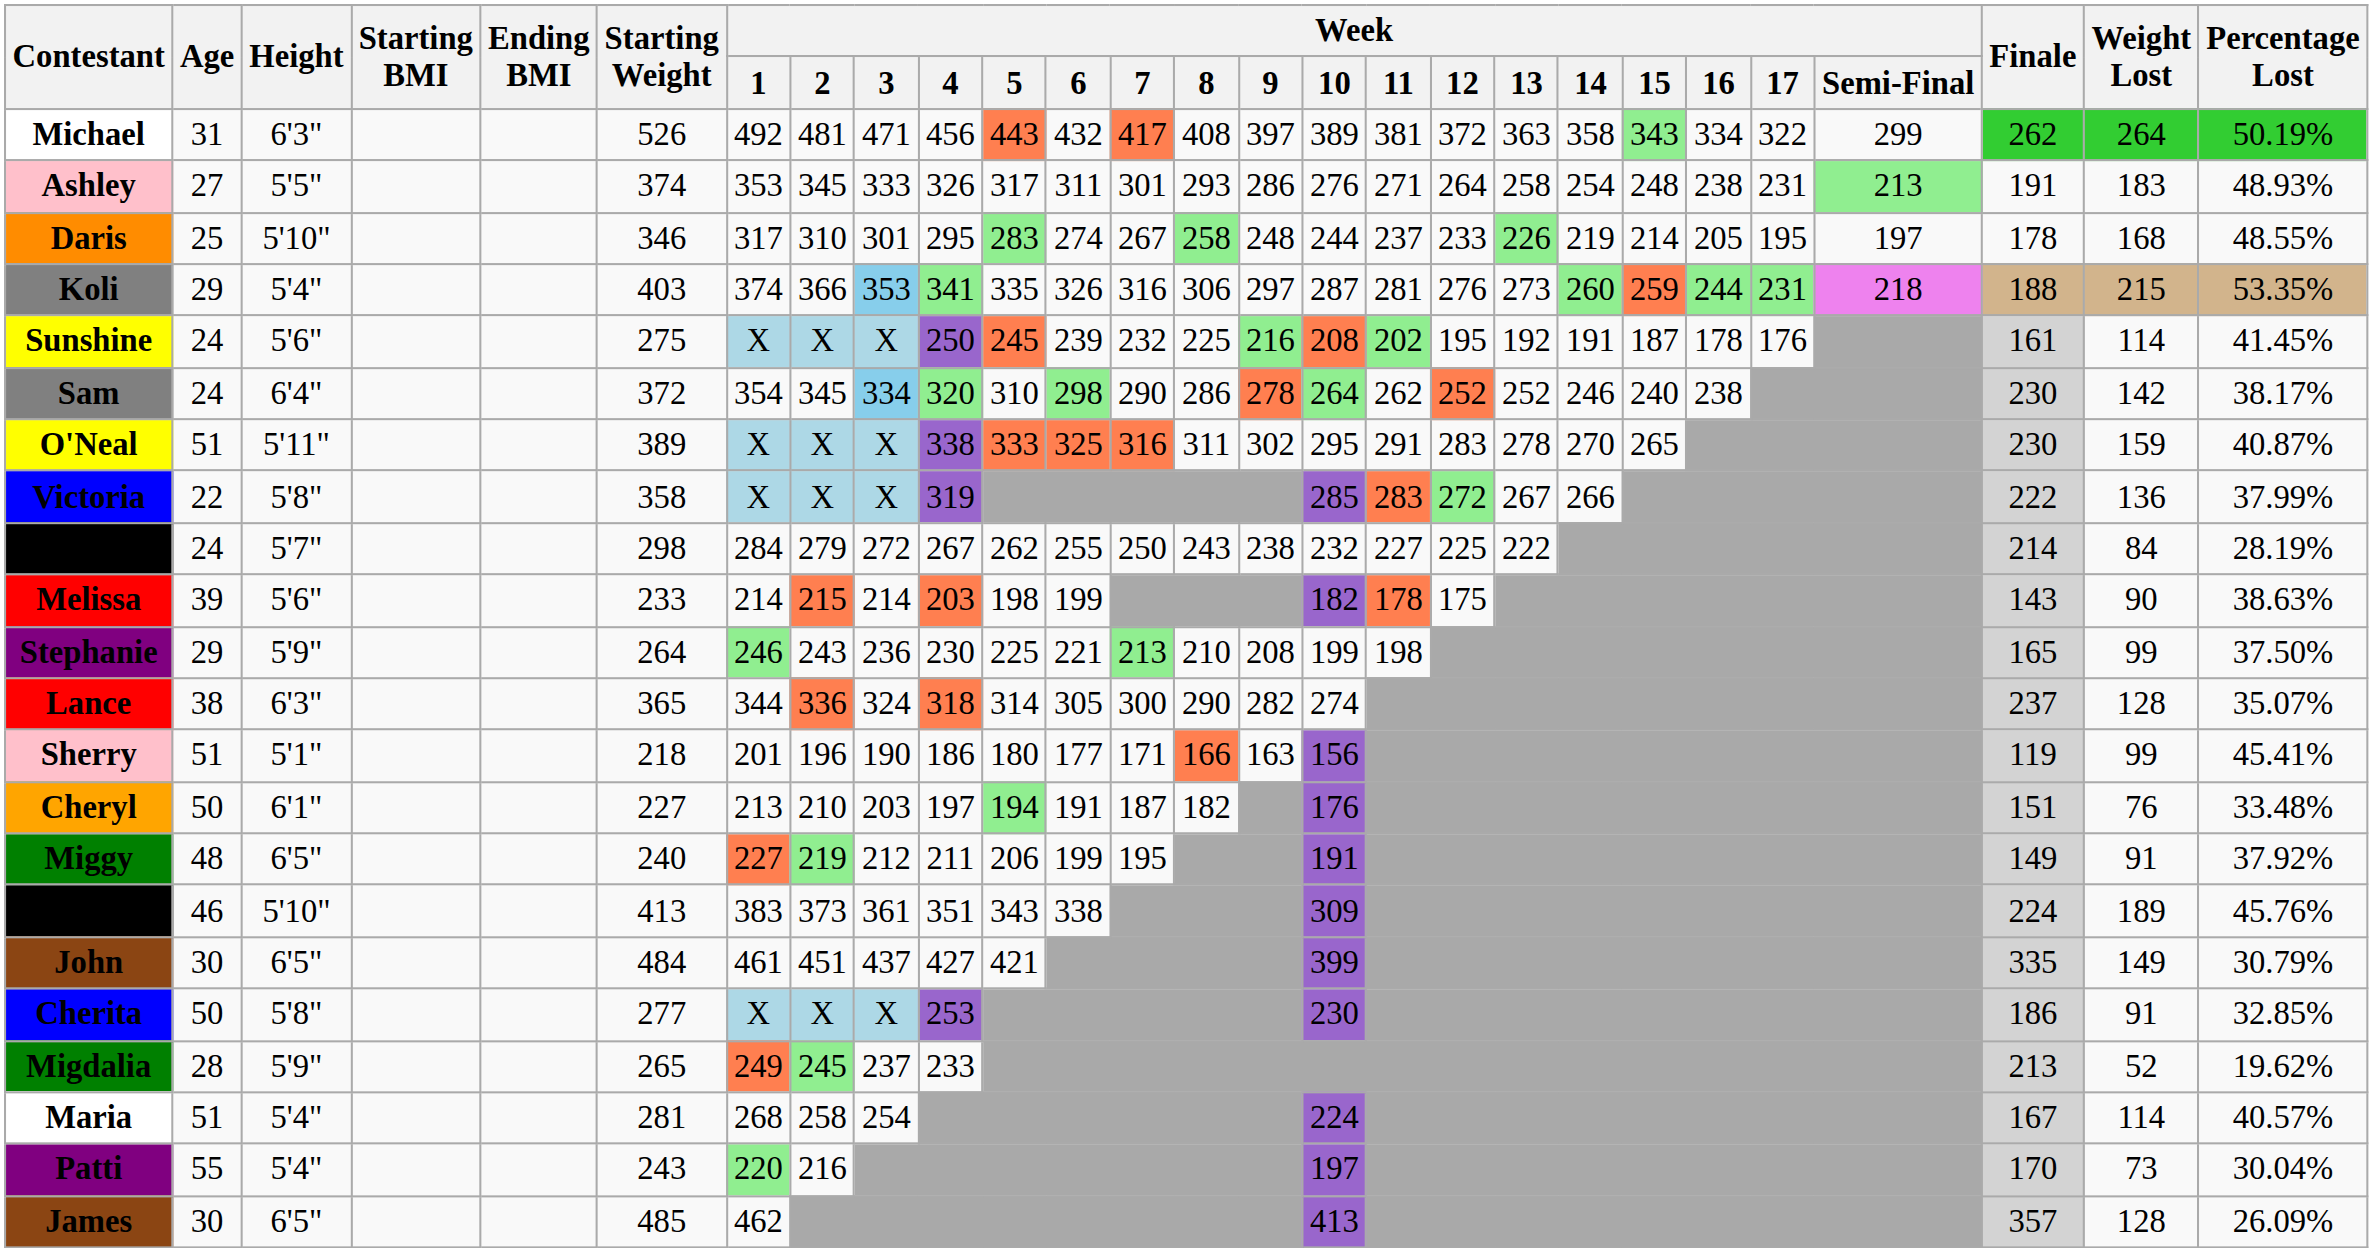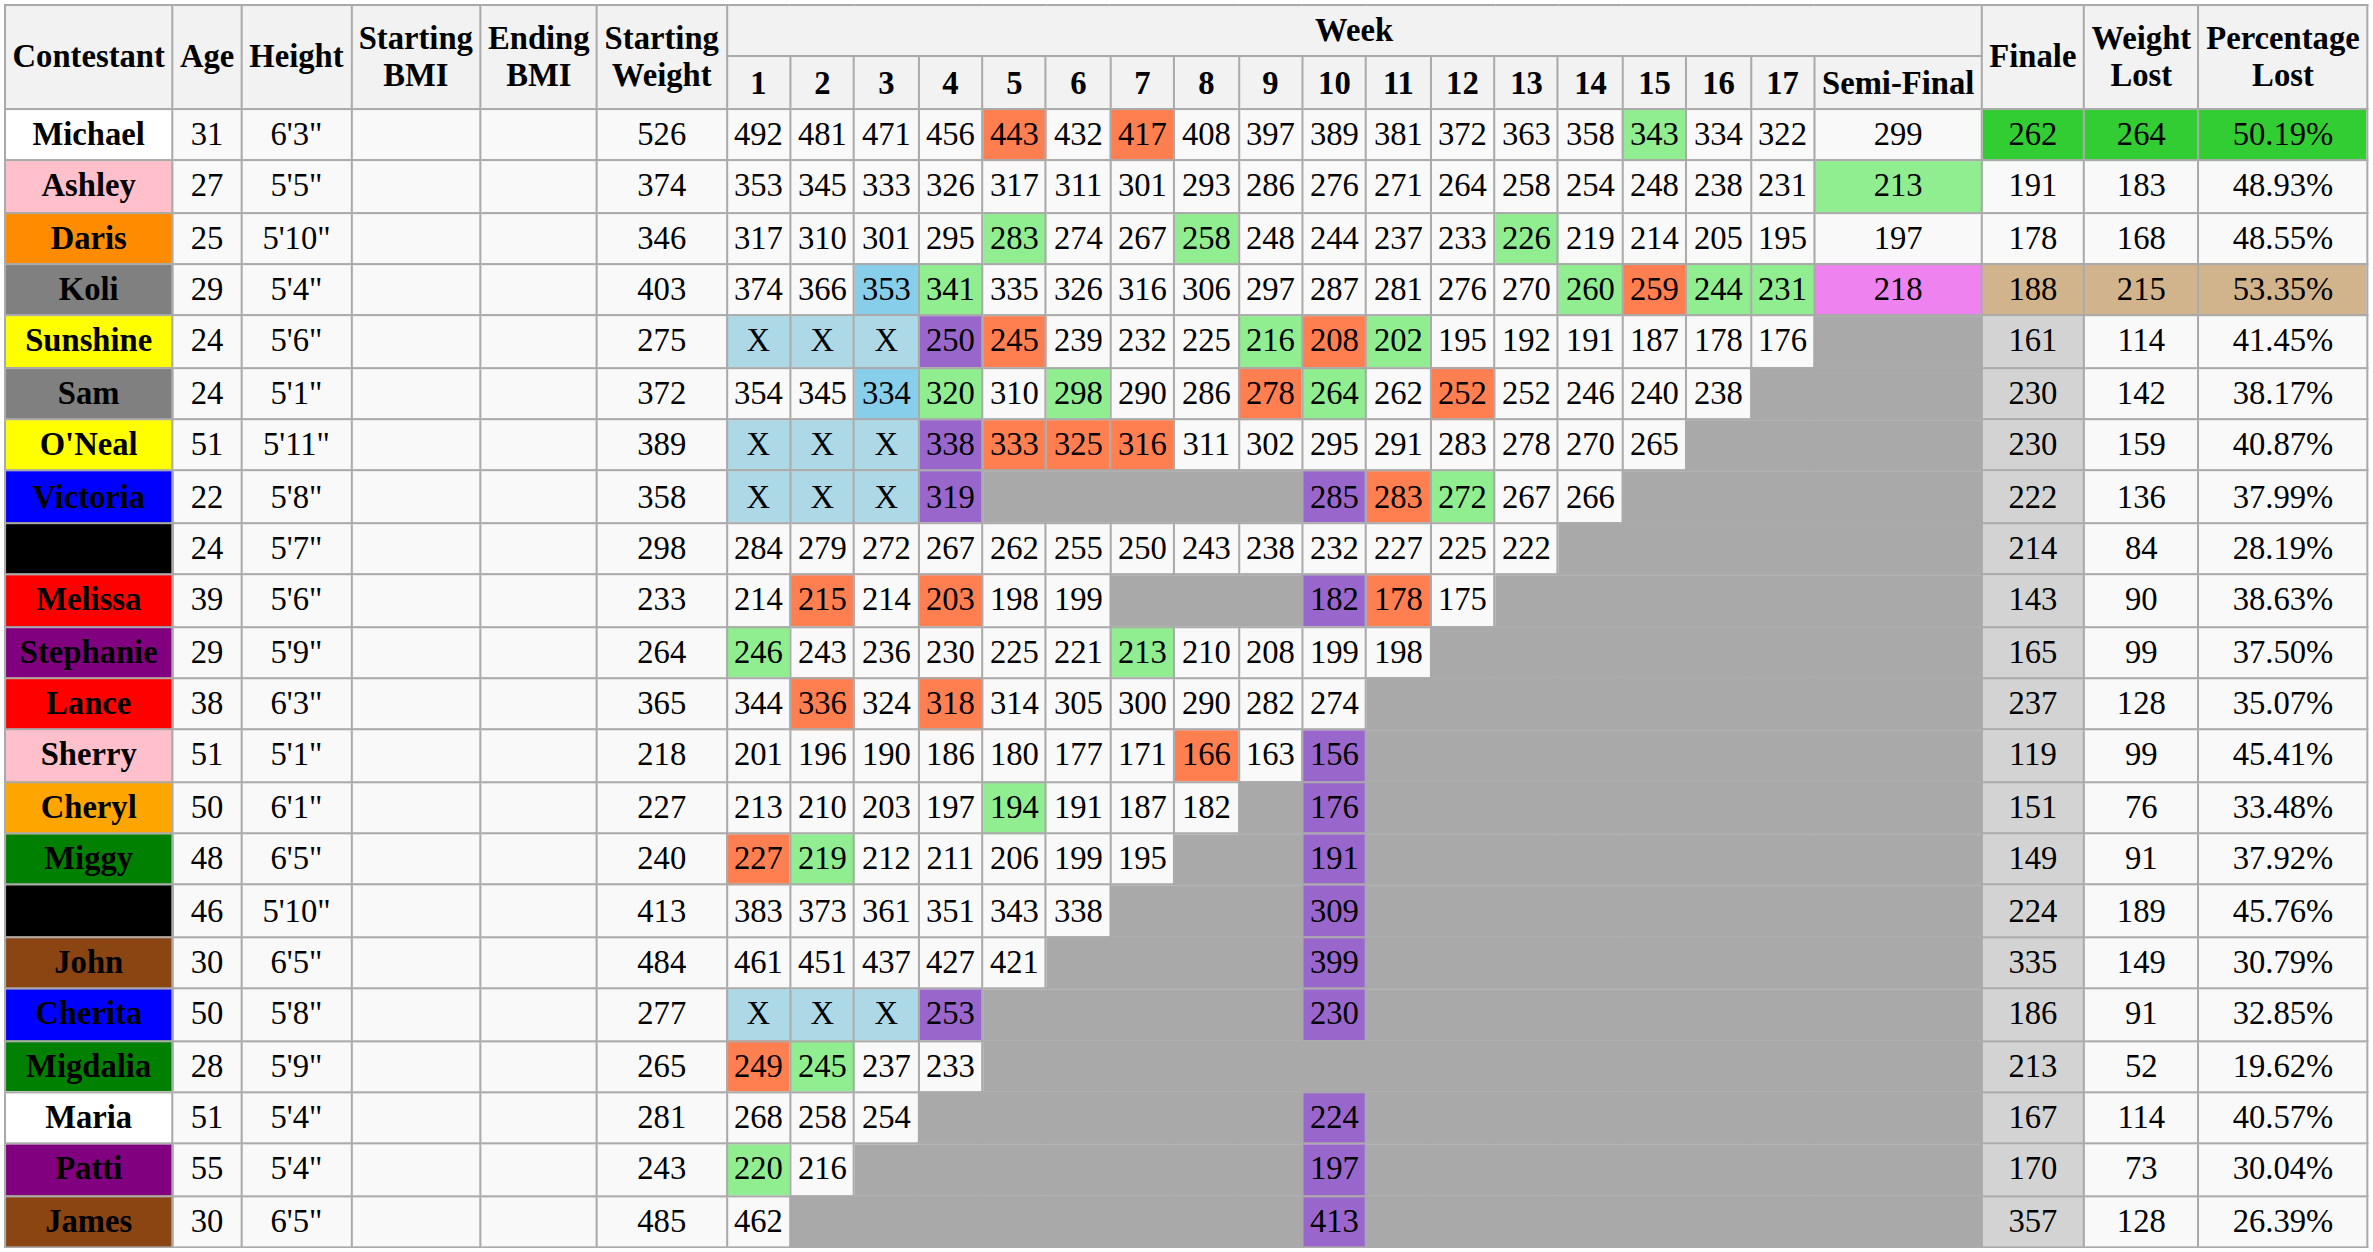 <table class="wikitable sortable"  style="text-align:center;;">
 <tr>
 <th rowspan="2">Contestant</th>
 <th rowspan="2">Age</th>
 <th rowspan="2">Height</th>
 <th rowspan="2">Starting<br>BMI</th>
 <th rowspan="2">Ending<br>BMI</th>
 <th rowspan="2">Starting<br>Weight</th>
 <th colspan="18">Week</th>
 <th rowspan="2">Finale</th>
 <th rowspan="2">Weight<br>Lost</th>
 <th rowspan="2">Percentage<br>Lost</th>
 </tr>
 <tr>
 <th>1</th>
 <th>2</th>
 <th>3</th>
 <th>4</th>
 <th>5</th>
 <th>6</th>
 <th>7</th>
 <th>8</th>
 <th>9</th>
 <th>10</th>
 <th>11</th>
 <th>12</th>
 <th>13</th>
 <th>14</th>
 <th>15</th>
 <th>16</th>
 <th>17</th>
 <th>Semi-Final</th>
 </tr>
 <tr>
 <td style="background:white;"><strong>Michael</strong></td>
 <td>31</td>
 <td>6'3"</td>
 <td></td>
 <td></td>
 <td>526</td>
 <td>492</td>
 <td>481</td>
 <td>471</td>
 <td>456</td>
 <td style="background:coral;">443</td>
 <td>432</td>
 <td style="background:coral;">417</td>
 <td>408</td>
 <td>397</td>
 <td>389</td>
 <td>381</td>
 <td>372</td>
 <td>363</td>
 <td>358</td>
 <td style="background:lightgreen;">343</td>
 <td>334</td>
 <td>322</td>
 <td>299</td>
 <td style="background:limegreen;">262</td>
 <td style="background:limegreen;">264</td>
 <td style="background:limegreen;">50.19%</td>
 </tr>
 <tr>
 <td style="background:pink;"><strong>Ashley</strong></td>
 <td>27</td>
 <td>5'5"</td>
 <td></td>
 <td></td>
 <td>374</td>
 <td>353</td>
 <td>345</td>
 <td>333</td>
 <td>326</td>
 <td>317</td>
 <td>311</td>
 <td>301</td>
 <td>293</td>
 <td>286</td>
 <td>276</td>
 <td>271</td>
 <td>264</td>
 <td>258</td>
 <td>254</td>
 <td>248</td>
 <td>238</td>
 <td>231</td>
 <td style="background:lightgreen;">213</td>
 <td>191</td>
 <td>183</td>
 <td>48.93%</td>
 </tr>
 <tr>
 <td style="background:darkorange;"><strong>Daris</strong></td>
 <td>25</td>
 <td>5'10"</td>
 <td></td>
 <td></td>
 <td>346</td>
 <td>317</td>
 <td>310</td>
 <td>301</td>
 <td>295</td>
 <td style="background:lightgreen;">283</td>
 <td>274</td>
 <td>267</td>
 <td style="background:lightgreen;">258</td>
 <td>248</td>
 <td>244</td>
 <td>237</td>
 <td>233</td>
 <td style="background:lightgreen;">226</td>
 <td>219</td>
 <td>214</td>
 <td>205</td>
 <td>195</td>
 <td>197</td>
 <td>178</td>
 <td>168</td>
 <td>48.55%</td>
 </tr>
 <tr>
 <td style="background:gray;"><strong>Koli</strong></td>
 <td>29</td>
 <td>5'4"</td>
 <td></td>
 <td></td>
 <td>403</td>
 <td>374</td>
 <td>366</td>
 <td style="background:skyblue;">353</td>
 <td style="background:lightgreen;">341</td>
 <td>335</td>
 <td>326</td>
 <td>316</td>
 <td>306</td>
 <td>297</td>
 <td>287</td>
 <td>281</td>
 <td>276</td>
-<td>273</td>
+<td>270</td>
 <td style="background:lightgreen;">260</td>
 <td style="background:coral;">259</td>
 <td style="background:lightgreen;">244</td>
 <td style="background:lightgreen;">231</td>
 <td style="background:violet;">218</td>
 <td style="background:tan;">188</td>
 <td style="background:tan;">215</td>
 <td style="background:tan;">53.35%</td>
 </tr>
 <tr>
 <td style="background:yellow;"><strong>Sunshine</strong></td>
 <td>24</td>
 <td>5'6"</td>
 <td></td>
 <td></td>
 <td>275</td>
 <td style="background:lightblue;">X</td>
 <td style="background:lightblue;">X</td>
 <td style="background:lightblue;">X</td>
 <td style="background:#96c;">250</td>
 <td style="background:coral;">245</td>
 <td>239</td>
 <td>232</td>
 <td>225</td>
 <td style="background:lightgreen;">216</td>
 <td style="background:coral;">208</td>
 <td style="background:lightgreen;">202</td>
 <td>195</td>
 <td>192</td>
 <td>191</td>
 <td>187</td>
 <td>178</td>
 <td>176</td>
 <td style="background:darkgrey;"></td>
 <td style="background:lightgrey;">161</td>
 <td>114</td>
 <td>41.45%</td>
 </tr>
 <tr>
 <td style="background:gray;"><strong>Sam</strong></td>
 <td>24</td>
-<td>6'4"</td>
+<td>5'1"</td>
 <td></td>
 <td></td>
 <td>372</td>
 <td>354</td>
 <td>345</td>
 <td style="background:skyblue;">334</td>
 <td style="background:lightgreen;">320</td>
 <td>310</td>
 <td style="background:lightgreen;">298</td>
 <td>290</td>
 <td>286</td>
 <td style="background:coral;">278</td>
 <td style="background:lightgreen;">264</td>
 <td>262</td>
 <td style="background:coral;">252</td>
 <td>252</td>
 <td>246</td>
 <td>240</td>
 <td>238</td>
 <td style="background:darkgrey;" colspan="2"></td>
 <td style="background:lightgrey;">230</td>
 <td>142</td>
 <td>38.17%</td>
 </tr>
 <tr>
 <td style="background:yellow;"><strong>O'Neal</strong></td>
 <td>51</td>
 <td>5'11"</td>
 <td></td>
 <td></td>
 <td>389</td>
 <td style="background:lightblue;">X</td>
 <td style="background:lightblue;">X</td>
 <td style="background:lightblue;">X</td>
 <td style="background:#96c;">338</td>
 <td style="background:coral;">333</td>
 <td style="background:coral;">325</td>
 <td style="background:coral;">316</td>
 <td>311</td>
 <td>302</td>
 <td>295</td>
 <td>291</td>
 <td>283</td>
 <td>278</td>
 <td>270</td>
 <td>265</td>
 <td style="background:darkgrey;" colspan="3"></td>
 <td style="background:lightgrey;">230</td>
 <td>159</td>
 <td>40.87%</td>
 </tr>
 <tr>
 <td style="background:blue;"><span><strong>Victoria</strong></span></td>
 <td>22</td>
 <td>5'8"</td>
 <td></td>
 <td></td>
 <td>358</td>
 <td style="background:lightblue;">X</td>
 <td style="background:lightblue;">X</td>
 <td style="background:lightblue;">X</td>
 <td style="background:#96c;">319</td>
 <td style="background:darkgrey;" colspan="5"></td>
 <td style="background:#96c;">285</td>
 <td style="background:coral;">283</td>
 <td style="background:lightgreen;">272</td>
 <td>267</td>
 <td>266</td>
 <td style="background:darkgrey;" colspan="4"></td>
 <td style="background:lightgrey;">222</td>
 <td>136</td>
 <td>37.99%</td>
 </tr>
 <tr>
 <td style="background:black;"><span><strong>Andrea</strong></span></td>
 <td>24</td>
 <td>5'7"</td>
 <td></td>
 <td></td>
 <td>298</td>
 <td>284</td>
 <td>279</td>
 <td>272</td>
 <td>267</td>
 <td>262</td>
 <td>255</td>
 <td>250</td>
 <td>243</td>
 <td>238</td>
 <td>232</td>
 <td>227</td>
 <td>225</td>
 <td>222</td>
 <td style="background:darkgrey;" colspan="5"></td>
 <td style="background:lightgrey;">214</td>
 <td>84</td>
 <td>28.19%</td>
 </tr>
 <tr>
 <td style="background:red;"><span><strong>Melissa</strong></span></td>
 <td>39</td>
 <td>5'6"</td>
 <td></td>
 <td></td>
 <td>233</td>
 <td>214</td>
 <td style="background:coral;">215</td>
 <td>214</td>
 <td style="background:coral;">203</td>
 <td>198</td>
 <td>199</td>
 <td style="background:darkgrey;" colspan="3"></td>
 <td style="background:#96c;">182</td>
 <td style="background:coral;">178</td>
 <td>175</td>
 <td style="background:darkgrey;" colspan="6"></td>
 <td style="background:lightgrey;">143</td>
 <td>90</td>
 <td>38.63%</td>
 </tr>
 <tr>
 <td style="background:purple;"><span><strong>Stephanie</strong></span></td>
 <td>29</td>
 <td>5'9"</td>
 <td></td>
 <td></td>
 <td>264</td>
 <td style="background:lightgreen;">246</td>
 <td>243</td>
 <td>236</td>
 <td>230</td>
 <td>225</td>
 <td>221</td>
 <td style="background:lightgreen;">213</td>
 <td>210</td>
 <td>208</td>
 <td>199</td>
 <td>198</td>
 <td style="background:darkgrey;" colspan="7"></td>
 <td style="background:lightgrey;">165</td>
 <td>99</td>
 <td>37.50%</td>
 </tr>
 <tr>
 <td style="background:red;"><span><strong>Lance</strong></span></td>
 <td>38</td>
 <td>6'3"</td>
 <td></td>
 <td></td>
 <td>365</td>
 <td>344</td>
 <td style="background:coral;">336</td>
 <td>324</td>
 <td style="background:coral;">318</td>
 <td>314</td>
 <td>305</td>
 <td>300</td>
 <td>290</td>
 <td>282</td>
 <td>274</td>
 <td style="background:darkgrey;" colspan="8"></td>
 <td style="background:lightgrey;">237</td>
 <td>128</td>
 <td>35.07%</td>
 </tr>
 <tr>
 <td style="background:pink;"><span><strong>Sherry</strong></span></td>
 <td>51</td>
 <td>5'1"</td>
 <td></td>
 <td></td>
 <td>218</td>
 <td>201</td>
 <td>196</td>
 <td>190</td>
 <td>186</td>
 <td>180</td>
 <td>177</td>
 <td>171</td>
 <td style="background:coral;">166</td>
 <td>163</td>
 <td style="background:#96c;">156</td>
 <td style="background:darkgrey;" colspan="8"></td>
 <td style="background:lightgrey;">119</td>
 <td>99</td>
 <td>45.41%</td>
 </tr>
 <tr>
 <td style="background:orange;"><span><strong>Cheryl</strong></span></td>
 <td>50</td>
 <td>6'1"</td>
 <td></td>
 <td></td>
 <td>227</td>
 <td>213</td>
 <td>210</td>
 <td>203</td>
 <td>197</td>
 <td style="background:lightgreen;">194</td>
 <td>191</td>
 <td>187</td>
 <td>182</td>
 <td style="background:darkgrey;"></td>
 <td style="background:#96c;">176</td>
 <td style="background:darkgrey;" colspan="8"></td>
 <td style="background:lightgrey;">151</td>
 <td>76</td>
 <td>33.48%</td>
 </tr>
 <tr>
 <td style="background:green;"><span><strong>Miggy</strong></span></td>
 <td>48</td>
 <td>6'5"</td>
 <td></td>
 <td></td>
 <td>240</td>
 <td style="background:coral;">227</td>
 <td style="background:lightgreen;">219</td>
 <td>212</td>
 <td>211</td>
 <td>206</td>
 <td>199</td>
 <td>195</td>
 <td style="background:darkgrey;" colspan="2"></td>
 <td style="background:#96c;">191</td>
 <td style="background:darkgrey;" colspan="8"></td>
 <td style="background:lightgrey;">149</td>
 <td>91</td>
 <td>37.92%</td>
 </tr>
 <tr>
 <td style="background:black;"><span><strong>Darrell</strong></span></td>
 <td>46</td>
 <td>5'10"</td>
 <td></td>
 <td></td>
 <td>413</td>
 <td>383</td>
 <td>373</td>
 <td>361</td>
 <td>351</td>
 <td>343</td>
 <td>338</td>
 <td style="background:darkgrey;" colspan="3"></td>
 <td style="background:#96c;">309</td>
 <td style="background:darkgrey;" colspan="8"></td>
 <td style="background:lightgrey;">224</td>
 <td>189</td>
 <td>45.76%</td>
 </tr>
 <tr>
 <td style="background:saddlebrown;"><span><strong>John</strong></span></td>
 <td>30</td>
 <td>6'5"</td>
 <td></td>
 <td></td>
 <td>484</td>
 <td>461</td>
 <td>451</td>
 <td>437</td>
 <td>427</td>
 <td>421</td>
 <td style="background:darkgrey;" colspan="4"></td>
 <td style="background:#96c;">399</td>
 <td style="background:darkgrey;" colspan="8"></td>
 <td style="background:lightgrey;">335</td>
 <td>149</td>
 <td>30.79%</td>
 </tr>
 <tr>
 <td style="background:blue;"><span><strong>Cherita</strong></span></td>
 <td>50</td>
 <td>5'8"</td>
 <td></td>
 <td></td>
 <td>277</td>
 <td style="background:lightblue;">X</td>
 <td style="background:lightblue;">X</td>
 <td style="background:lightblue;">X</td>
 <td style="background:#96c;">253</td>
 <td style="background:darkgrey;" colspan="5"></td>
 <td style="background:#96c;">230</td>
 <td style="background:darkgrey;" colspan="8"></td>
 <td style="background:lightgrey;">186</td>
 <td>91</td>
 <td>32.85%</td>
 </tr>
 <tr>
 <td style="background:green;"><span><strong>Migdalia</strong></span></td>
 <td>28</td>
 <td>5'9"</td>
 <td></td>
 <td></td>
 <td>265</td>
 <td style="background:coral;">249</td>
 <td style="background:lightgreen;">245</td>
 <td>237</td>
 <td>233</td>
 <td style="background:darkgrey;" colspan="14"></td>
 <td style="background:lightgrey;">213</td>
 <td>52</td>
 <td>19.62%</td>
 </tr>
 <tr>
 <td style="background:white;"><strong>Maria</strong></td>
 <td>51</td>
 <td>5'4"</td>
 <td></td>
 <td></td>
 <td>281</td>
 <td>268</td>
 <td>258</td>
 <td>254</td>
 <td style="background:darkgrey;" colspan="6"></td>
 <td style="background:#96c;">224</td>
 <td style="background:darkgrey;" colspan="8"></td>
 <td style="background:lightgrey;">167</td>
 <td>114</td>
 <td>40.57%</td>
 </tr>
 <tr>
 <td style="background:purple;"><span><strong>Patti</strong></span></td>
 <td>55</td>
 <td>5'4"</td>
 <td></td>
 <td></td>
 <td>243</td>
 <td style="background:lightgreen;">220</td>
 <td>216</td>
 <td style="background:darkgrey;" colspan="7"></td>
 <td style="background:#96c;">197</td>
 <td style="background:darkgrey;" colspan="8"></td>
 <td style="background:lightgrey;">170</td>
 <td>73</td>
 <td>30.04%</td>
 </tr>
 <tr>
 <td style="background:saddlebrown;"><span><strong>James</strong></span></td>
 <td>30</td>
 <td>6'5"</td>
 <td></td>
 <td></td>
 <td>485</td>
 <td>462</td>
 <td style="background:darkgrey;" colspan="8"></td>
 <td style="background:#96c;">413</td>
 <td style="background:darkgrey;" colspan="8"></td>
 <td style="background:lightgrey;">357</td>
 <td>128</td>
-<td>26.09%</td>
+<td>26.39%</td>
 </tr>
 </table>
